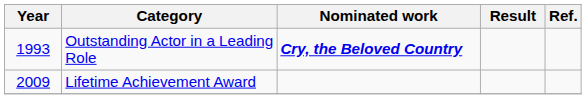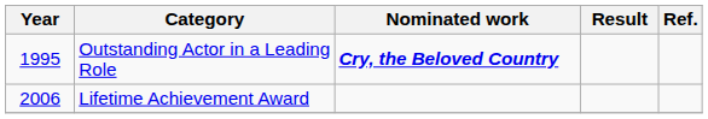 <table class=wikitable>
 <tr>
 <th scope="col" style="width:5em;">Year</th>
 <th scope="col" style="width:26em;">Category</th>
 <th scope="col" style="width:25em;">Nominated work</th>
 <th scope="col" style="width:5em;">Result</th>
 <th>Ref.</th>
 </tr>
 <tr>
-<td style="text-align:center;"><a href='#'>1993</a></td>
+<td style="text-align:center;"><a href='#'>1995</a></td>
 <td><a href='#'>Outstanding Actor in a Leading Role</a></td>
 <td><strong><em><a href='#'>Cry, the Beloved Country</a></em></strong></td>
 <td></td>
 <td style="text-align:center;"></td>
 </tr>
 <tr>
-<td style="text-align:center;"><a href='#'>2009</a></td>
+<td style="text-align:center;"><a href='#'>2006</a></td>
 <td><a href='#'>Lifetime Achievement Award</a></td>
 <td></td>
 <td></td>
 <td style="text-align:center;"></td>
 </tr>
 <tr>
 </tr>
 </table>
